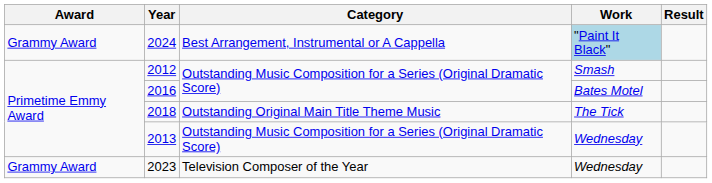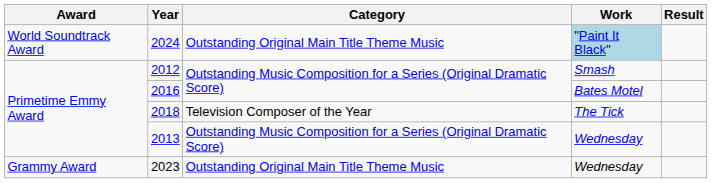 <table class="wikitable">
 <tr>
 <th>Award</th>
 <th>Year</th>
 <th>Category</th>
 <th>Work</th>
 <th>Result</th>
 </tr>
 <tr>
-<td><a href='#'>Grammy Award</a></td>
+<td><a href='#'>World Soundtrack Award</a></td>
 <td><a href='#'>2024</a></td>
-<td><a href='#'>Best Arrangement, Instrumental or A Cappella</a></td>
+<td><a href='#'>Outstanding Original Main Title Theme Music</a></td>
 <td style="background: lightblue;">"<a href='#'>Paint It Black</a>" </td>
 <td></td>
 </tr>
 <tr>
 <td rowspan="4"><a href='#'>Primetime Emmy Award</a></td>
 <td><a href='#'>2012</a></td>
 <td rowspan="2"><a href='#'>Outstanding Music Composition for a Series (Original Dramatic Score)</a></td>
 <td><a href='#'><em>Smash</em></a> </td>
 <td></td>
 </tr>
 <tr>
 <td><a href='#'>2016</a></td>
 <td><a href='#'><em>Bates Motel</em></a> </td>
 <td></td>
 </tr>
 <tr>
 <td><a href='#'>2018</a></td>
-<td><a href='#'>Outstanding Original Main Title Theme Music</a></td>
+<td>Television Composer of the Year</td>
 <td><a href='#'><em>The Tick</em></a></td>
 <td></td>
 </tr>
 <tr>
 <td><a href='#'>2013</a></td>
 <td><a href='#'>Outstanding Music Composition for a Series (Original Dramatic Score)</a></td>
 <td><em><a href='#'>Wednesday</a></em> </td>
 <td></td>
 </tr>
 <tr>
 <td><a href='#'>Grammy Award</a></td>
 <td>2023</td>
-<td>Television Composer of the Year</td>
+<td><a href='#'>Outstanding Original Main Title Theme Music</a></td>
 <td><em>Wednesday</em></td>
 <td></td>
 </tr>
 </table>
